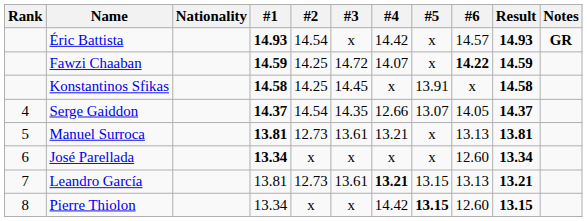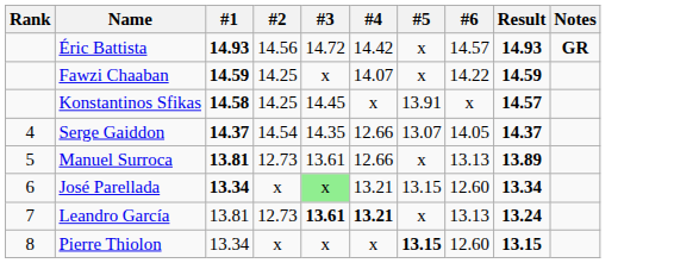 <table class="wikitable sortable" style="text-align:center">
 <tr>
 <th>Rank</th>
 <th>Name</th>
-<th>Nationality</th>
 <th>#1</th>
 <th>#2</th>
 <th>#3</th>
 <th>#4</th>
 <th>#5</th>
 <th>#6</th>
 <th>Result</th>
 <th>Notes</th>
 </tr>
 <tr>
 <td></td>
 <td align=left><a href='#'>Éric Battista</a></td>
-<td align=left></td>
 <td><strong>14.93</strong></td>
-<td>14.54</td>
-<td>x</td>
+<td>14.56</td>
+<td>14.72</td>
 <td>14.42</td>
 <td>x</td>
 <td>14.57</td>
 <td><strong>14.93</strong></td>
 <td><strong>GR</strong></td>
 </tr>
 <tr>
 <td></td>
 <td align=left><a href='#'>Fawzi Chaaban</a></td>
-<td align=left></td>
 <td><strong>14.59</strong></td>
 <td>14.25</td>
-<td>14.72</td>
+<td>x</td>
 <td>14.07</td>
 <td>x</td>
-<td><strong>14.22</strong></td>
+<td>14.22</td>
 <td><strong>14.59</strong></td>
 <td></td>
 </tr>
 <tr>
 <td></td>
 <td align=left><a href='#'>Konstantinos Sfikas</a></td>
-<td align=left></td>
 <td><strong>14.58</strong></td>
 <td>14.25</td>
 <td>14.45</td>
 <td>x</td>
 <td>13.91</td>
 <td>x</td>
-<td><strong>14.58</strong></td>
+<td><strong>14.57</strong></td>
 <td></td>
 </tr>
 <tr>
 <td>4</td>
 <td align=left><a href='#'>Serge Gaiddon</a></td>
-<td align=left></td>
 <td><strong>14.37</strong></td>
 <td>14.54</td>
 <td>14.35</td>
 <td>12.66</td>
 <td>13.07</td>
 <td>14.05</td>
 <td><strong>14.37</strong></td>
 <td></td>
 </tr>
 <tr>
 <td>5</td>
 <td align=left><a href='#'>Manuel Surroca</a></td>
-<td align=left></td>
 <td><strong>13.81</strong></td>
 <td>12.73</td>
 <td>13.61</td>
-<td>13.21</td>
+<td>12.66</td>
 <td>x</td>
 <td>13.13</td>
-<td><strong>13.81</strong></td>
+<td><strong>13.89</strong></td>
 <td></td>
 </tr>
 <tr>
 <td>6</td>
 <td align=left><a href='#'>José Parellada</a></td>
-<td align=left></td>
 <td><strong>13.34</strong></td>
 <td>x</td>
-<td>x</td>
-<td>x</td>
-<td>x</td>
+<td style="background: lightgreen;">x</td>
+<td>13.21</td>
+<td>13.15</td>
 <td>12.60</td>
 <td><strong>13.34</strong></td>
 <td></td>
 </tr>
 <tr>
 <td>7</td>
 <td align=left><a href='#'>Leandro García</a></td>
-<td align=left></td>
 <td>13.81</td>
 <td>12.73</td>
-<td>13.61</td>
+<td><strong>13.61</strong></td>
 <td><strong>13.21</strong></td>
-<td>13.15</td>
+<td>x</td>
 <td>13.13</td>
-<td><strong>13.21</strong></td>
+<td><strong>13.24</strong></td>
 <td></td>
 </tr>
 <tr>
 <td>8</td>
 <td align=left><a href='#'>Pierre Thiolon</a></td>
-<td align=left></td>
 <td>13.34</td>
 <td>x</td>
 <td>x</td>
-<td>14.42</td>
+<td>x</td>
 <td><strong>13.15</strong></td>
 <td>12.60</td>
 <td><strong>13.15</strong></td>
 <td></td>
 </tr>
 </table>
